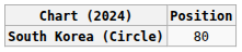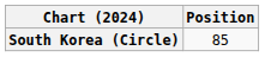 <table class="wikitable plainrowheaders" style="text-align:center">
 <tr>
 <th scope="col">Chart (2024)</th>
 <th scope="col">Position</th>
 </tr>
 <tr>
 <th scope="row">South Korea (Circle)</th>
-<td>80</td>
+<td>85</td>
 </tr>
 </table>
